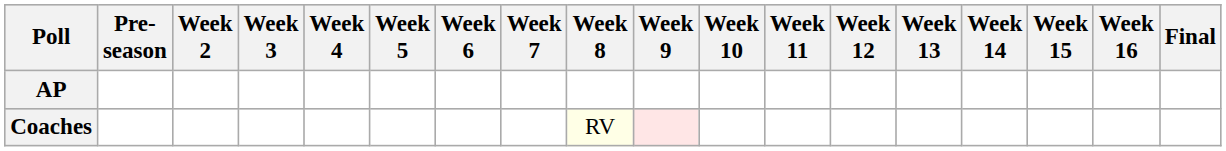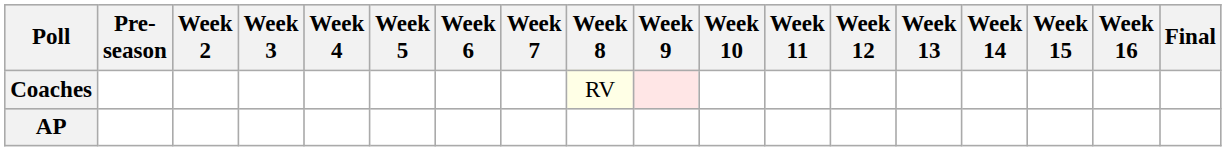 <table class="wikitable" style="white-space:nowrap;font-size:90%">
 <tr>
 <th>Poll</th>
 <th>Pre-<br>season</th>
 <th>Week<br>2</th>
 <th>Week<br>3</th>
 <th>Week<br>4</th>
 <th>Week<br>5</th>
 <th>Week<br>6</th>
 <th>Week<br>7</th>
 <th>Week<br>8</th>
 <th>Week<br>9</th>
 <th>Week<br>10</th>
 <th>Week<br>11</th>
 <th>Week<br>12</th>
 <th>Week<br>13</th>
 <th>Week<br>14</th>
 <th>Week<br>15</th>
 <th>Week<br>16</th>
 <th>Final</th>
 </tr>
 <tr style="text-align:center;">
+<th>Coaches</th>
+<td style="background:#FFF;"></td>
+<td style="background:#FFF;"></td>
+<td style="background:#FFF;"></td>
+<td style="background:#FFF;"></td>
+<td style="background:#FFF;"></td>
+<td style="background:#FFF;"></td>
+<td style="background:#FFF;"></td>
+<td style="background:#FFFFE6;">RV</td>
+<td style="background:#FFE6E6;"></td>
+<td style="background:#FFF;"></td>
+<td style="background:#FFF;"></td>
+<td style="background:#FFF;"></td>
+<td style="background:#FFF;"></td>
+<td style="background:#FFF;"></td>
+<td style="background:#FFF;"></td>
+<td style="background:#FFF;"></td>
+<td style="background:#FFF;"></td>
+</tr>
+<tr style="text-align:center;">
 <th>AP</th>
 <td style="background:#FFF;"></td>
 <td style="background:#FFF;"></td>
 <td style="background:#FFF;"></td>
 <td style="background:#FFF;"></td>
 <td style="background:#FFF;"></td>
 <td style="background:#FFF;"></td>
 <td style="background:#FFF;"></td>
 <td style="background:#FFF;"></td>
 <td style="background:#FFF;"></td>
 <td style="background:#FFF;"></td>
 <td style="background:#FFF;"></td>
 <td style="background:#FFF;"></td>
 <td style="background:#FFF;"></td>
 <td style="background:#FFF;"></td>
 <td style="background:#FFF;"></td>
 <td style="background:#FFF;"></td>
 <td style="background:#FFF;"></td>
 </tr>
-<tr style="text-align:center;">
-<th>Coaches</th>
-<td style="background:#FFF;"></td>
-<td style="background:#FFF;"></td>
-<td style="background:#FFF;"></td>
-<td style="background:#FFF;"></td>
-<td style="background:#FFF;"></td>
-<td style="background:#FFF;"></td>
-<td style="background:#FFF;"></td>
-<td style="background:#FFFFE6;">RV</td>
-<td style="background:#FFE6E6;"></td>
-<td style="background:#FFF;"></td>
-<td style="background:#FFF;"></td>
-<td style="background:#FFF;"></td>
-<td style="background:#FFF;"></td>
-<td style="background:#FFF;"></td>
-<td style="background:#FFF;"></td>
-<td style="background:#FFF;"></td>
-<td style="background:#FFF;"></td>
-</tr>
 </table>
